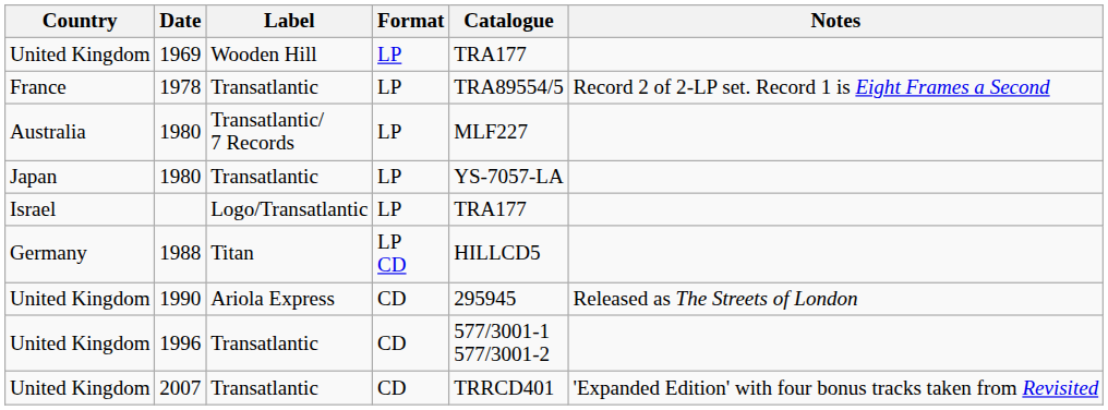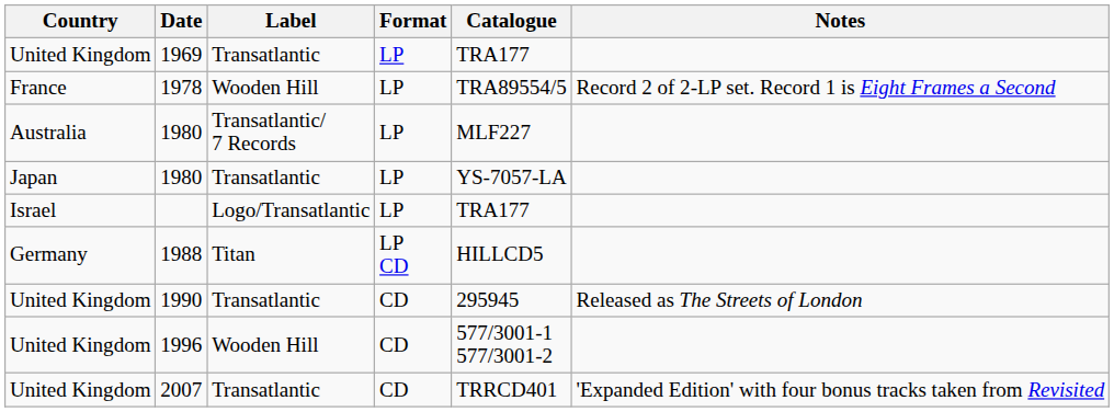 <table class="wikitable">
 <tr>
 <th>Country</th>
 <th>Date</th>
 <th>Label</th>
 <th>Format</th>
 <th>Catalogue</th>
 <th>Notes</th>
 </tr>
 <tr>
 <td>United Kingdom</td>
 <td>1969</td>
-<td>Wooden Hill</td>
+<td>Transatlantic</td>
 <td><a href='#'>LP</a></td>
 <td>TRA177</td>
 <td></td>
 </tr>
 <tr>
 <td>France</td>
 <td>1978</td>
-<td>Transatlantic</td>
+<td>Wooden Hill</td>
 <td>LP</td>
 <td>TRA89554/5</td>
 <td>Record 2 of 2-LP set. Record 1 is <em><a href='#'>Eight Frames a Second</a></em></td>
 </tr>
 <tr>
 <td>Australia</td>
 <td>1980</td>
 <td>Transatlantic/<br>7 Records</td>
 <td>LP</td>
 <td>MLF227</td>
 <td></td>
 </tr>
 <tr>
 <td>Japan</td>
 <td>1980</td>
 <td>Transatlantic</td>
 <td>LP</td>
 <td>YS-7057-LA</td>
 <td></td>
 </tr>
 <tr>
 <td>Israel</td>
 <td></td>
 <td>Logo/Transatlantic</td>
 <td>LP</td>
 <td>TRA177</td>
 <td></td>
 </tr>
 <tr>
 <td>Germany</td>
 <td>1988</td>
 <td>Titan</td>
 <td>LP<br><a href='#'>CD</a></td>
 <td>HILLCD5</td>
 <td></td>
 </tr>
 <tr>
 <td>United Kingdom</td>
 <td>1990</td>
-<td>Ariola Express</td>
+<td>Transatlantic</td>
 <td>CD</td>
 <td>295945</td>
 <td>Released as <em>The Streets of London</em></td>
 </tr>
 <tr>
 <td>United Kingdom</td>
 <td>1996</td>
-<td>Transatlantic</td>
+<td>Wooden Hill</td>
 <td>CD</td>
 <td>577/3001-1<br>577/3001-2</td>
 <td></td>
 </tr>
 <tr>
 <td>United Kingdom</td>
 <td>2007</td>
 <td>Transatlantic</td>
 <td>CD</td>
 <td>TRRCD401</td>
 <td>'Expanded Edition' with four bonus tracks taken from <em><a href='#'>Revisited</a></em></td>
 </tr>
 </table>
